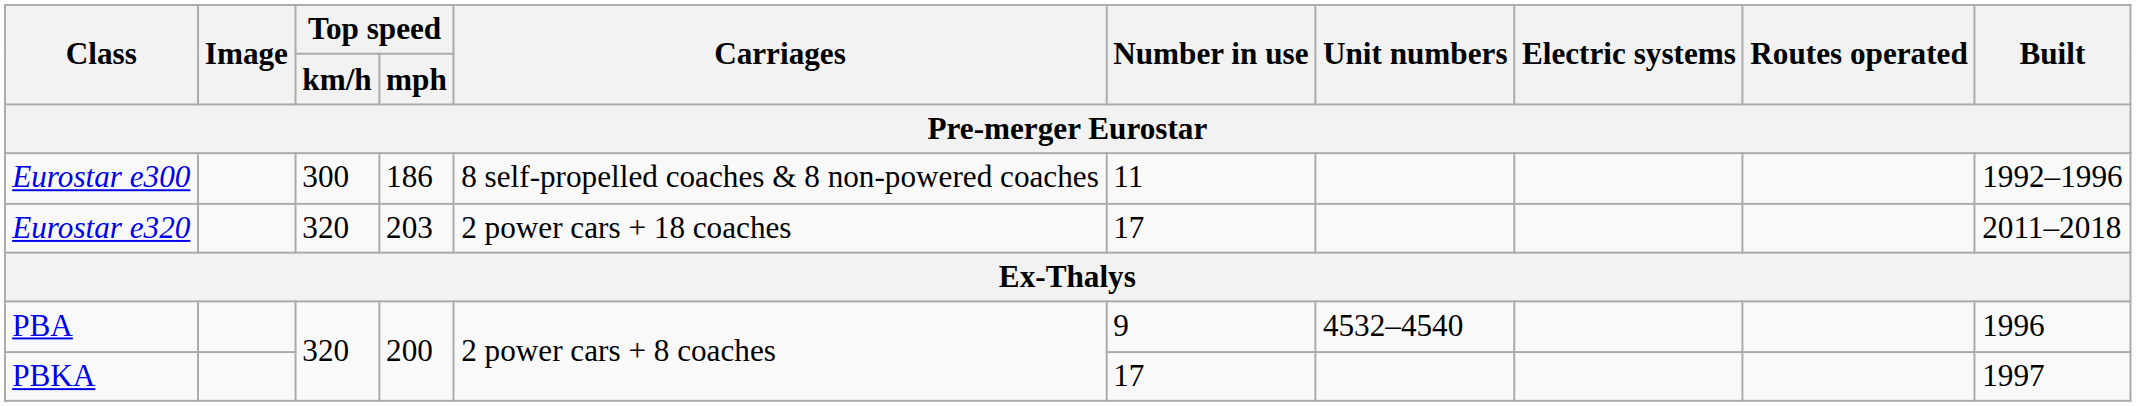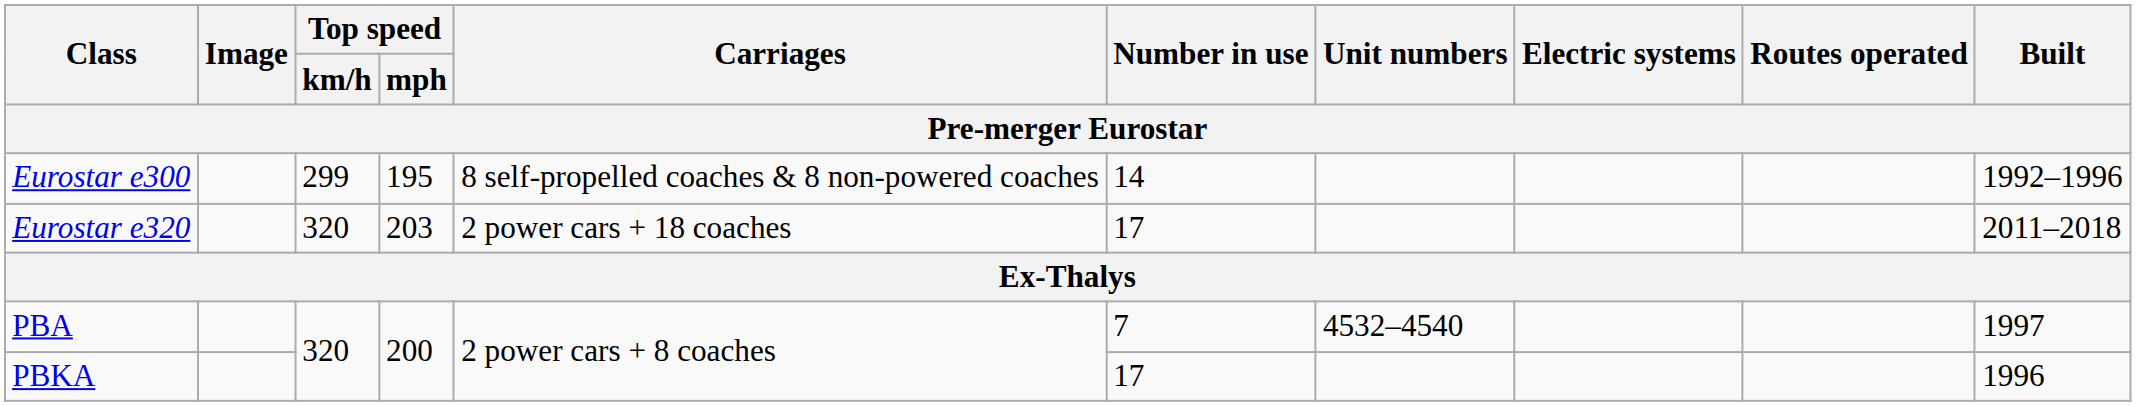 <table class="wikitable">
 <tr style="background:#f9f9f9;">
 <th rowspan="2">Class</th>
 <th rowspan="2">Image</th>
 <th colspan="2">Top speed</th>
 <th rowspan="2">Carriages</th>
 <th rowspan="2">Number in use</th>
 <th rowspan="2">Unit numbers</th>
 <th rowspan="2">Electric systems</th>
 <th rowspan="2">Routes operated</th>
 <th rowspan="2">Built</th>
 </tr>
 <tr style="background:#f9f9f9;">
 <th>km/h</th>
 <th>mph</th>
 </tr>
 <tr>
 <th colspan="10">Pre-merger Eurostar</th>
 </tr>
 <tr>
 <td><a href='#'><em>Eurostar e300</em></a></td>
 <td></td>
-<td>300</td>
-<td>186</td>
+<td>299</td>
+<td>195</td>
 <td>8 self-propelled coaches & 8 non-powered coaches</td>
-<td>11</td>
+<td>14</td>
 <td></td>
 <td></td>
 <td></td>
 <td>1992–1996</td>
 </tr>
 <tr>
 <td><a href='#'><em>Eurostar e320</em></a></td>
 <td></td>
 <td>320</td>
 <td>203</td>
 <td>2 power cars + 18 coaches</td>
 <td>17</td>
 <td></td>
 <td></td>
 <td></td>
 <td>2011–2018</td>
 </tr>
 <tr>
 <th colspan="10">Ex-Thalys</th>
 </tr>
 <tr>
 <td><a href='#'>PBA</a></td>
 <td></td>
 <td rowspan="2">320</td>
 <td rowspan="2">200</td>
 <td rowspan="2">2 power cars + 8 coaches</td>
-<td>9</td>
+<td>7</td>
 <td>4532–4540</td>
 <td></td>
 <td></td>
-<td>1996</td>
+<td>1997<br></td>
 </tr>
 <tr>
 <td><a href='#'>PBKA</a></td>
 <td></td>
 <td>17</td>
 <td></td>
 <td></td>
 <td></td>
-<td>1997<br></td>
+<td>1996</td>
 </tr>
 </table>
